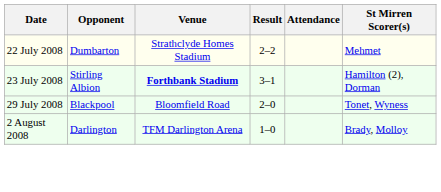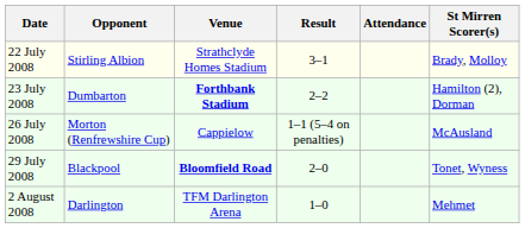 <table class="wikitable sortable" style="font-size:95%; text-align:center">
 <tr>
 <th>Date</th>
 <th>Opponent</th>
 <th>Venue</th>
 <th>Result</th>
 <th>Attendance</th>
 <th>St Mirren Scorer(s)</th>
 </tr>
 <tr bgcolor = "#FFFFEE">
 <td align=left>22 July 2008</td>
-<td align="left"><a href='#'>Dumbarton</a></td>
+<td align="left"><a href='#'>Stirling Albion</a></td>
 <td><a href='#'>Strathclyde Homes Stadium</a></td>
-<td>2–2</td>
+<td>3–1</td>
 <td></td>
-<td align="left"><a href='#'>Mehmet</a></td>
+<td align="left"><a href='#'>Brady</a>, <a href='#'>Molloy</a></td>
 </tr>
 <tr bgcolor = "#EEFFEE">
 <td align=left>23 July 2008</td>
-<td align="left"><a href='#'>Stirling Albion</a></td>
+<td align="left"><a href='#'>Dumbarton</a></td>
 <td><strong><a href='#'>Forthbank Stadium</a></strong></td>
-<td>3–1</td>
+<td>2–2</td>
 <td></td>
 <td align="left"><a href='#'>Hamilton</a> (2), <a href='#'>Dorman</a></td>
 </tr>
 <tr bgcolor = "#EEFFEE">
+<td align=left>26 July 2008</td>
+<td align="left"><a href='#'>Morton</a> (<a href='#'>Renfrewshire Cup</a>)</td>
+<td><a href='#'>Cappielow</a></td>
+<td>1–1 (5–4 on penalties)</td>
+<td></td>
+<td align="left"><a href='#'>McAusland</a></td>
+</tr>
+<tr bgcolor = "#EEFFEE">
 <td align=left>29 July 2008</td>
 <td align="left"><a href='#'>Blackpool</a></td>
-<td><a href='#'>Bloomfield Road</a></td>
+<td><strong><a href='#'>Bloomfield Road</a></strong></td>
 <td>2–0</td>
 <td></td>
 <td align="left"><a href='#'>Tonet</a>, <a href='#'>Wyness</a></td>
 </tr>
 <tr bgcolor = "#EEFFEE">
 <td align=left>2 August 2008</td>
 <td align="left"><a href='#'>Darlington</a></td>
 <td><a href='#'>TFM Darlington Arena</a></td>
 <td>1–0</td>
 <td></td>
-<td align="left"><a href='#'>Brady</a>, <a href='#'>Molloy</a></td>
+<td align="left"><a href='#'>Mehmet</a></td>
 </tr>
 </table>
